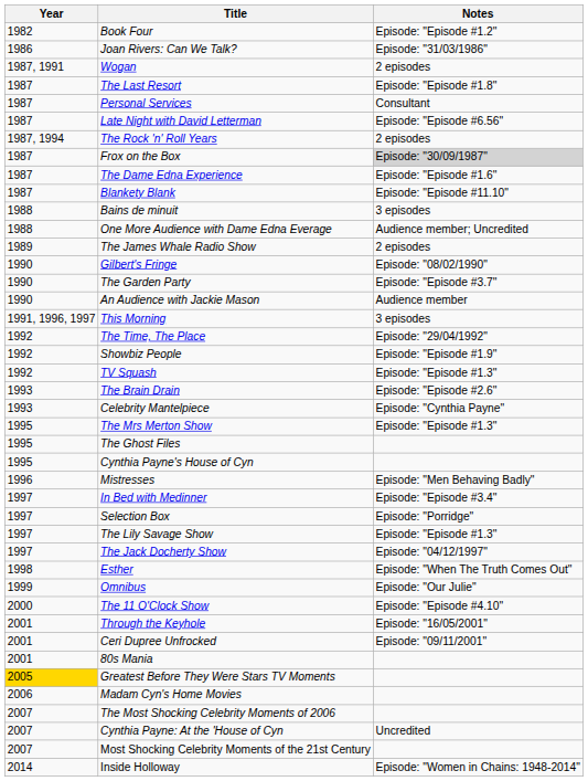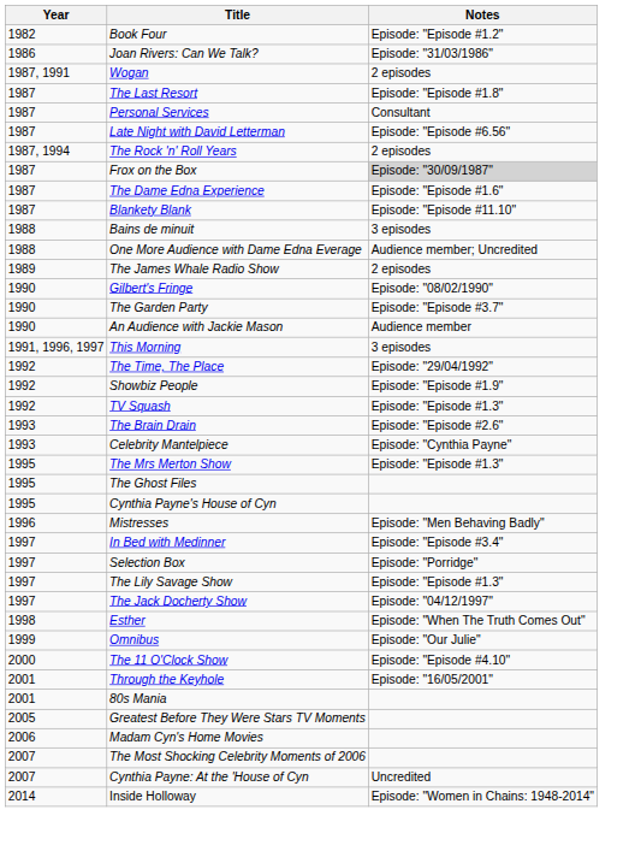 <table class="wikitable sortable">
 <tr>
 <th>Year</th>
 <th>Title</th>
 <th>Notes</th>
 </tr>
 <tr>
 <td>1982</td>
 <td><em>Book Four</em></td>
 <td>Episode: "Episode #1.2"</td>
 </tr>
 <tr>
 <td>1986</td>
 <td><em>Joan Rivers: Can We Talk?</em></td>
 <td>Episode: "31/03/1986"</td>
 </tr>
 <tr>
 <td>1987, 1991</td>
 <td><em><a href='#'>Wogan</a></em></td>
 <td>2 episodes</td>
 </tr>
 <tr>
 <td>1987</td>
 <td><em><a href='#'>The Last Resort</a></em></td>
 <td>Episode: "Episode #1.8"</td>
 </tr>
 <tr>
 <td>1987</td>
 <td><em><a href='#'>Personal Services</a></em></td>
 <td>Consultant</td>
 </tr>
 <tr>
 <td>1987</td>
 <td><em><a href='#'>Late Night with David Letterman</a></em></td>
 <td>Episode: "Episode #6.56"</td>
 </tr>
 <tr>
 <td>1987, 1994</td>
 <td><em><a href='#'>The Rock 'n' Roll Years</a></em></td>
 <td>2 episodes</td>
 </tr>
 <tr>
 <td>1987</td>
 <td><em>Frox on the Box</em></td>
 <td style="background: lightgrey;">Episode: "30/09/1987"</td>
 </tr>
 <tr>
 <td>1987</td>
 <td><em><a href='#'>The Dame Edna Experience</a></em></td>
 <td>Episode: "Episode #1.6"</td>
 </tr>
 <tr>
 <td>1987</td>
 <td><em><a href='#'>Blankety Blank</a></em></td>
 <td>Episode: "Episode #11.10"</td>
 </tr>
 <tr>
 <td>1988</td>
 <td><em>Bains de minuit</em></td>
 <td>3 episodes</td>
 </tr>
 <tr>
 <td>1988</td>
 <td><em>One More Audience with Dame Edna Everage</em></td>
 <td>Audience member; Uncredited</td>
 </tr>
 <tr>
 <td>1989</td>
 <td><em>The James Whale Radio Show</em></td>
 <td>2 episodes</td>
 </tr>
 <tr>
 <td>1990</td>
 <td><em><a href='#'>Gilbert's Fringe</a></em></td>
 <td>Episode: "08/02/1990"</td>
 </tr>
 <tr>
 <td>1990</td>
 <td><em>The Garden Party</em></td>
 <td>Episode: "Episode #3.7"</td>
 </tr>
 <tr>
 <td>1990</td>
 <td><em>An Audience with Jackie Mason</em></td>
 <td>Audience member</td>
 </tr>
 <tr>
 <td>1991, 1996, 1997</td>
 <td><em><a href='#'>This Morning</a></em></td>
 <td>3 episodes</td>
 </tr>
 <tr>
 <td>1992</td>
 <td><em><a href='#'>The Time, The Place</a></em></td>
 <td>Episode: "29/04/1992"</td>
 </tr>
 <tr>
 <td>1992</td>
 <td><em>Showbiz People</em></td>
 <td>Episode: "Episode #1.9"</td>
 </tr>
 <tr>
 <td>1992</td>
 <td><em><a href='#'>TV Squash</a></em></td>
 <td>Episode: "Episode #1.3"</td>
 </tr>
 <tr>
 <td>1993</td>
 <td><em><a href='#'>The Brain Drain</a></em></td>
 <td>Episode: "Episode #2.6"</td>
 </tr>
 <tr>
 <td>1993</td>
 <td><em>Celebrity Mantelpiece</em></td>
 <td>Episode: "Cynthia Payne"</td>
 </tr>
 <tr>
 <td>1995</td>
 <td><em><a href='#'>The Mrs Merton Show</a></em></td>
 <td>Episode: "Episode #1.3"</td>
 </tr>
 <tr>
 <td>1995</td>
 <td><em>The Ghost Files</em></td>
 <td></td>
 </tr>
 <tr>
 <td>1995</td>
 <td><em>Cynthia Payne's House of Cyn</em></td>
 <td></td>
 </tr>
 <tr>
 <td>1996</td>
 <td><em>Mistresses</em></td>
 <td>Episode: "Men Behaving Badly"</td>
 </tr>
 <tr>
 <td>1997</td>
 <td><em><a href='#'>In Bed with Medinner</a></em></td>
 <td>Episode: "Episode #3.4"</td>
 </tr>
 <tr>
 <td>1997</td>
 <td><em>Selection Box</em></td>
 <td>Episode: "Porridge"</td>
 </tr>
 <tr>
 <td>1997</td>
 <td><em>The Lily Savage Show</em></td>
 <td>Episode: "Episode #1.3"</td>
 </tr>
 <tr>
 <td>1997</td>
 <td><em><a href='#'>The Jack Docherty Show</a></em></td>
 <td>Episode: "04/12/1997"</td>
 </tr>
 <tr>
 <td>1998</td>
 <td><em><a href='#'>Esther</a></em></td>
 <td>Episode: "When The Truth Comes Out"</td>
 </tr>
 <tr>
 <td>1999</td>
 <td><em><a href='#'>Omnibus</a></em></td>
 <td>Episode: "Our Julie"</td>
 </tr>
 <tr>
 <td>2000</td>
 <td><em><a href='#'>The 11 O'Clock Show</a></em></td>
 <td>Episode: "Episode #4.10"</td>
 </tr>
 <tr>
 <td>2001</td>
 <td><em><a href='#'>Through the Keyhole</a></em></td>
 <td>Episode: "16/05/2001"</td>
 </tr>
 <tr>
 <td>2001</td>
-<td><em>Ceri Dupree Unfrocked</em></td>
-<td>Episode: "09/11/2001"</td>
-</tr>
-<tr>
-<td>2001</td>
 <td><em>80s Mania</em></td>
 <td></td>
 </tr>
 <tr>
-<td style="background: gold;">2005</td>
+<td>2005</td>
 <td><em>Greatest Before They Were Stars TV Moments</em></td>
 <td></td>
 </tr>
 <tr>
 <td>2006</td>
 <td><em>Madam Cyn's Home Movies</em></td>
 <td></td>
 </tr>
 <tr>
 <td>2007</td>
 <td><em>The Most Shocking Celebrity Moments of 2006</em></td>
 <td></td>
 </tr>
 <tr>
 <td>2007</td>
 <td><em>Cynthia Payne: At the 'House of Cyn<strong></td>
 <td>Uncredited</td>
 </tr>
 <tr>
-<td>2007</td>
-<td></em>Most Shocking Celebrity Moments of the 21st Century<em></td>
-<td></td>
-</tr>
-<tr>
 <td>2014</td>
 <td></em>Inside Holloway<em></td>
 <td>Episode: "Women in Chains: 1948-2014"</td>
 </tr>
 </table>
